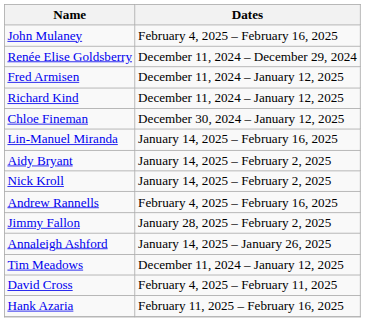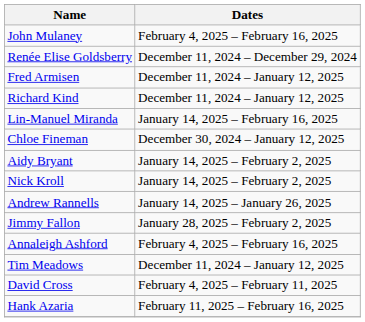 <table class="wikitable">
 <tr>
 <th scope="col">Name</th>
 <th>Dates</th>
 </tr>
 <tr>
 <td><a href='#'>John Mulaney</a></td>
 <td>February 4, 2025 – February 16, 2025</td>
 </tr>
 <tr>
 <td><a href='#'>Renée Elise Goldsberry</a></td>
 <td>December 11, 2024 – December 29, 2024</td>
 </tr>
 <tr>
 <td><a href='#'>Fred Armisen</a></td>
 <td>December 11, 2024 – January 12, 2025</td>
 </tr>
 <tr>
 <td><a href='#'>Richard Kind</a></td>
 <td>December 11, 2024 – January 12, 2025</td>
 </tr>
 <tr>
+<td><a href='#'>Lin-Manuel Miranda</a></td>
+<td>January 14, 2025 – February 16, 2025</td>
+</tr>
+<tr>
 <td><a href='#'>Chloe Fineman</a></td>
 <td>December 30, 2024 – January 12, 2025</td>
-</tr>
-<tr>
-<td><a href='#'>Lin-Manuel Miranda</a></td>
-<td>January 14, 2025 – February 16, 2025</td>
 </tr>
 <tr>
 <td><a href='#'>Aidy Bryant</a></td>
 <td>January 14, 2025 – February 2, 2025</td>
 </tr>
 <tr>
 <td><a href='#'>Nick Kroll</a></td>
 <td>January 14, 2025 – February 2, 2025</td>
 </tr>
 <tr>
 <td><a href='#'>Andrew Rannells</a></td>
-<td>February 4, 2025 – February 16, 2025</td>
+<td>January 14, 2025 – January 26, 2025</td>
 </tr>
 <tr>
 <td><a href='#'>Jimmy Fallon</a></td>
 <td>January 28, 2025 – February 2, 2025</td>
 </tr>
 <tr>
 <td><a href='#'>Annaleigh Ashford</a></td>
-<td>January 14, 2025 – January 26, 2025</td>
+<td>February 4, 2025 – February 16, 2025</td>
 </tr>
 <tr>
 <td><a href='#'>Tim Meadows</a></td>
 <td>December 11, 2024 – January 12, 2025</td>
 </tr>
 <tr>
 <td><a href='#'>David Cross</a></td>
 <td>February 4, 2025 – February 11, 2025</td>
 </tr>
 <tr>
 <td><a href='#'>Hank Azaria</a></td>
 <td>February 11, 2025 – February 16, 2025</td>
 </tr>
 <tr>
 </tr>
 </table>
